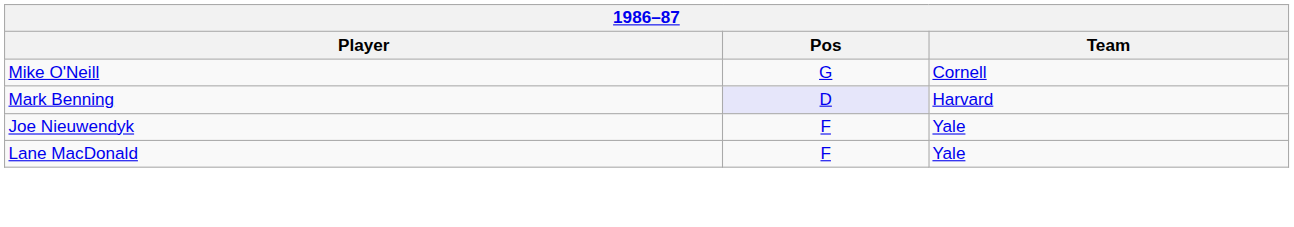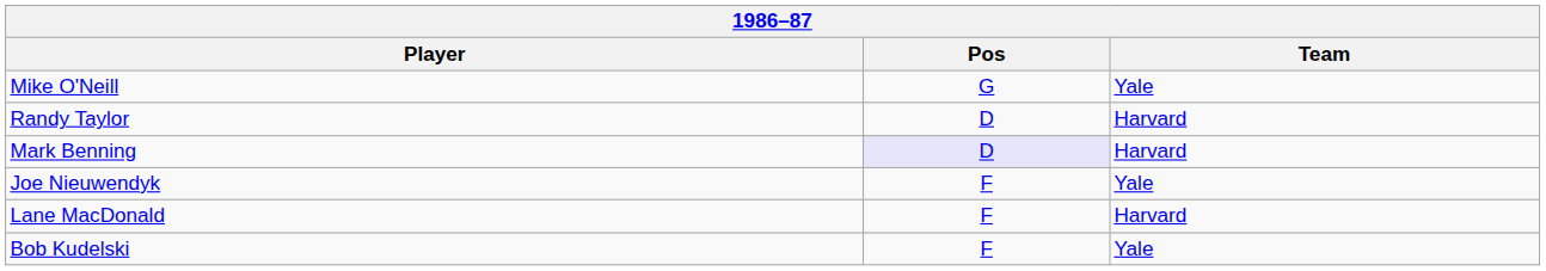 <table class="wikitable" width=95%>
 <tr>
 <th colspan=3><a href='#'>1986–87</a></th>
 </tr>
 <tr>
 <th>Player</th>
 <th>Pos</th>
 <th>Team</th>
 </tr>
 <tr>
 <td><a href='#'>Mike O'Neill</a></td>
 <td align=center><a href='#'>G</a></td>
-<td><a href='#'>Cornell</a></td>
+<td><a href='#'>Yale</a></td>
+</tr>
+<tr>
+<td><a href='#'>Randy Taylor</a></td>
+<td align=center><a href='#'>D</a></td>
+<td><a href='#'>Harvard</a></td>
 </tr>
 <tr>
 <td><a href='#'>Mark Benning</a></td>
 <td align=center style="background: lavender;"><a href='#'>D</a></td>
 <td><a href='#'>Harvard</a></td>
 </tr>
 <tr>
 <td><a href='#'>Joe Nieuwendyk</a></td>
 <td align=center><a href='#'>F</a></td>
 <td><a href='#'>Yale</a></td>
 </tr>
 <tr>
 <td><a href='#'>Lane MacDonald</a></td>
 <td align=center><a href='#'>F</a></td>
+<td><a href='#'>Harvard</a></td>
+</tr>
+<tr>
+<td><a href='#'>Bob Kudelski</a></td>
+<td align=center><a href='#'>F</a></td>
 <td><a href='#'>Yale</a></td>
 </tr>
 </table>
